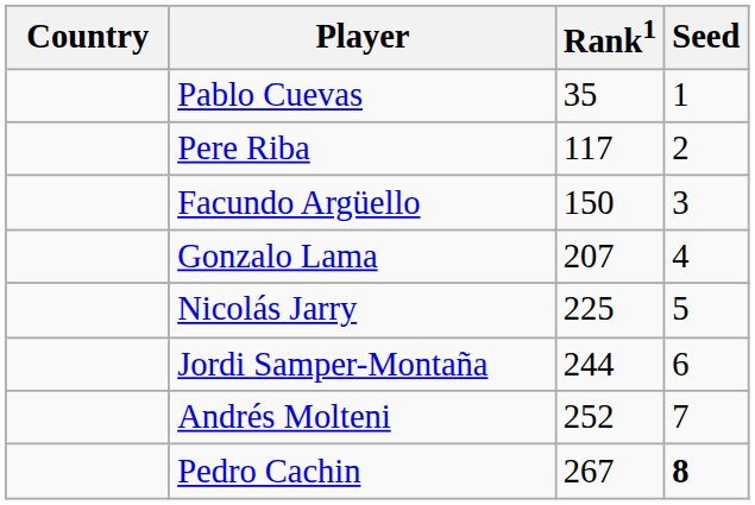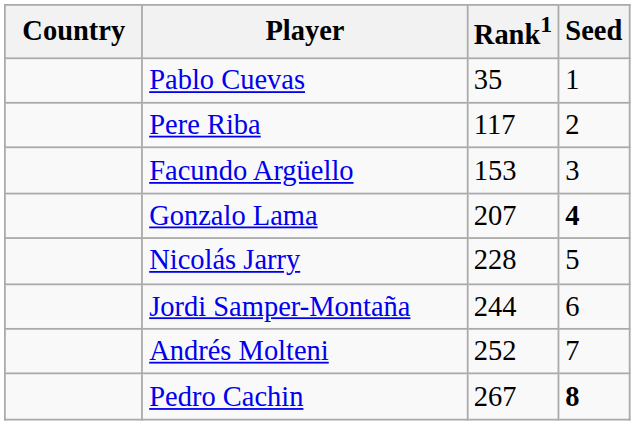 <table class="sortable wikitable">
 <tr>
 <th width="70">Country</th>
 <th width="175">Player</th>
 <th>Rank<sup>1</sup></th>
 <th>Seed</th>
 </tr>
 <tr>
 <td></td>
 <td><a href='#'>Pablo Cuevas</a></td>
 <td>35</td>
 <td>1</td>
 </tr>
 <tr>
 <td></td>
 <td><a href='#'>Pere Riba</a></td>
 <td>117</td>
 <td>2</td>
 </tr>
 <tr>
 <td></td>
 <td><a href='#'>Facundo Argüello</a></td>
-<td>150</td>
+<td>153</td>
 <td>3</td>
 </tr>
 <tr>
 <td></td>
 <td><a href='#'>Gonzalo Lama</a></td>
 <td>207</td>
-<td>4</td>
+<td><strong>4</strong></td>
 </tr>
 <tr>
 <td></td>
 <td><a href='#'>Nicolás Jarry</a></td>
-<td>225</td>
+<td>228</td>
 <td>5</td>
 </tr>
 <tr>
 <td></td>
 <td><a href='#'>Jordi Samper-Montaña</a></td>
 <td>244</td>
 <td>6</td>
 </tr>
 <tr>
 <td></td>
 <td><a href='#'>Andrés Molteni</a></td>
 <td>252</td>
 <td>7</td>
 </tr>
 <tr>
 <td></td>
 <td><a href='#'>Pedro Cachin</a></td>
 <td>267</td>
 <td><strong>8</strong></td>
 </tr>
 </table>
